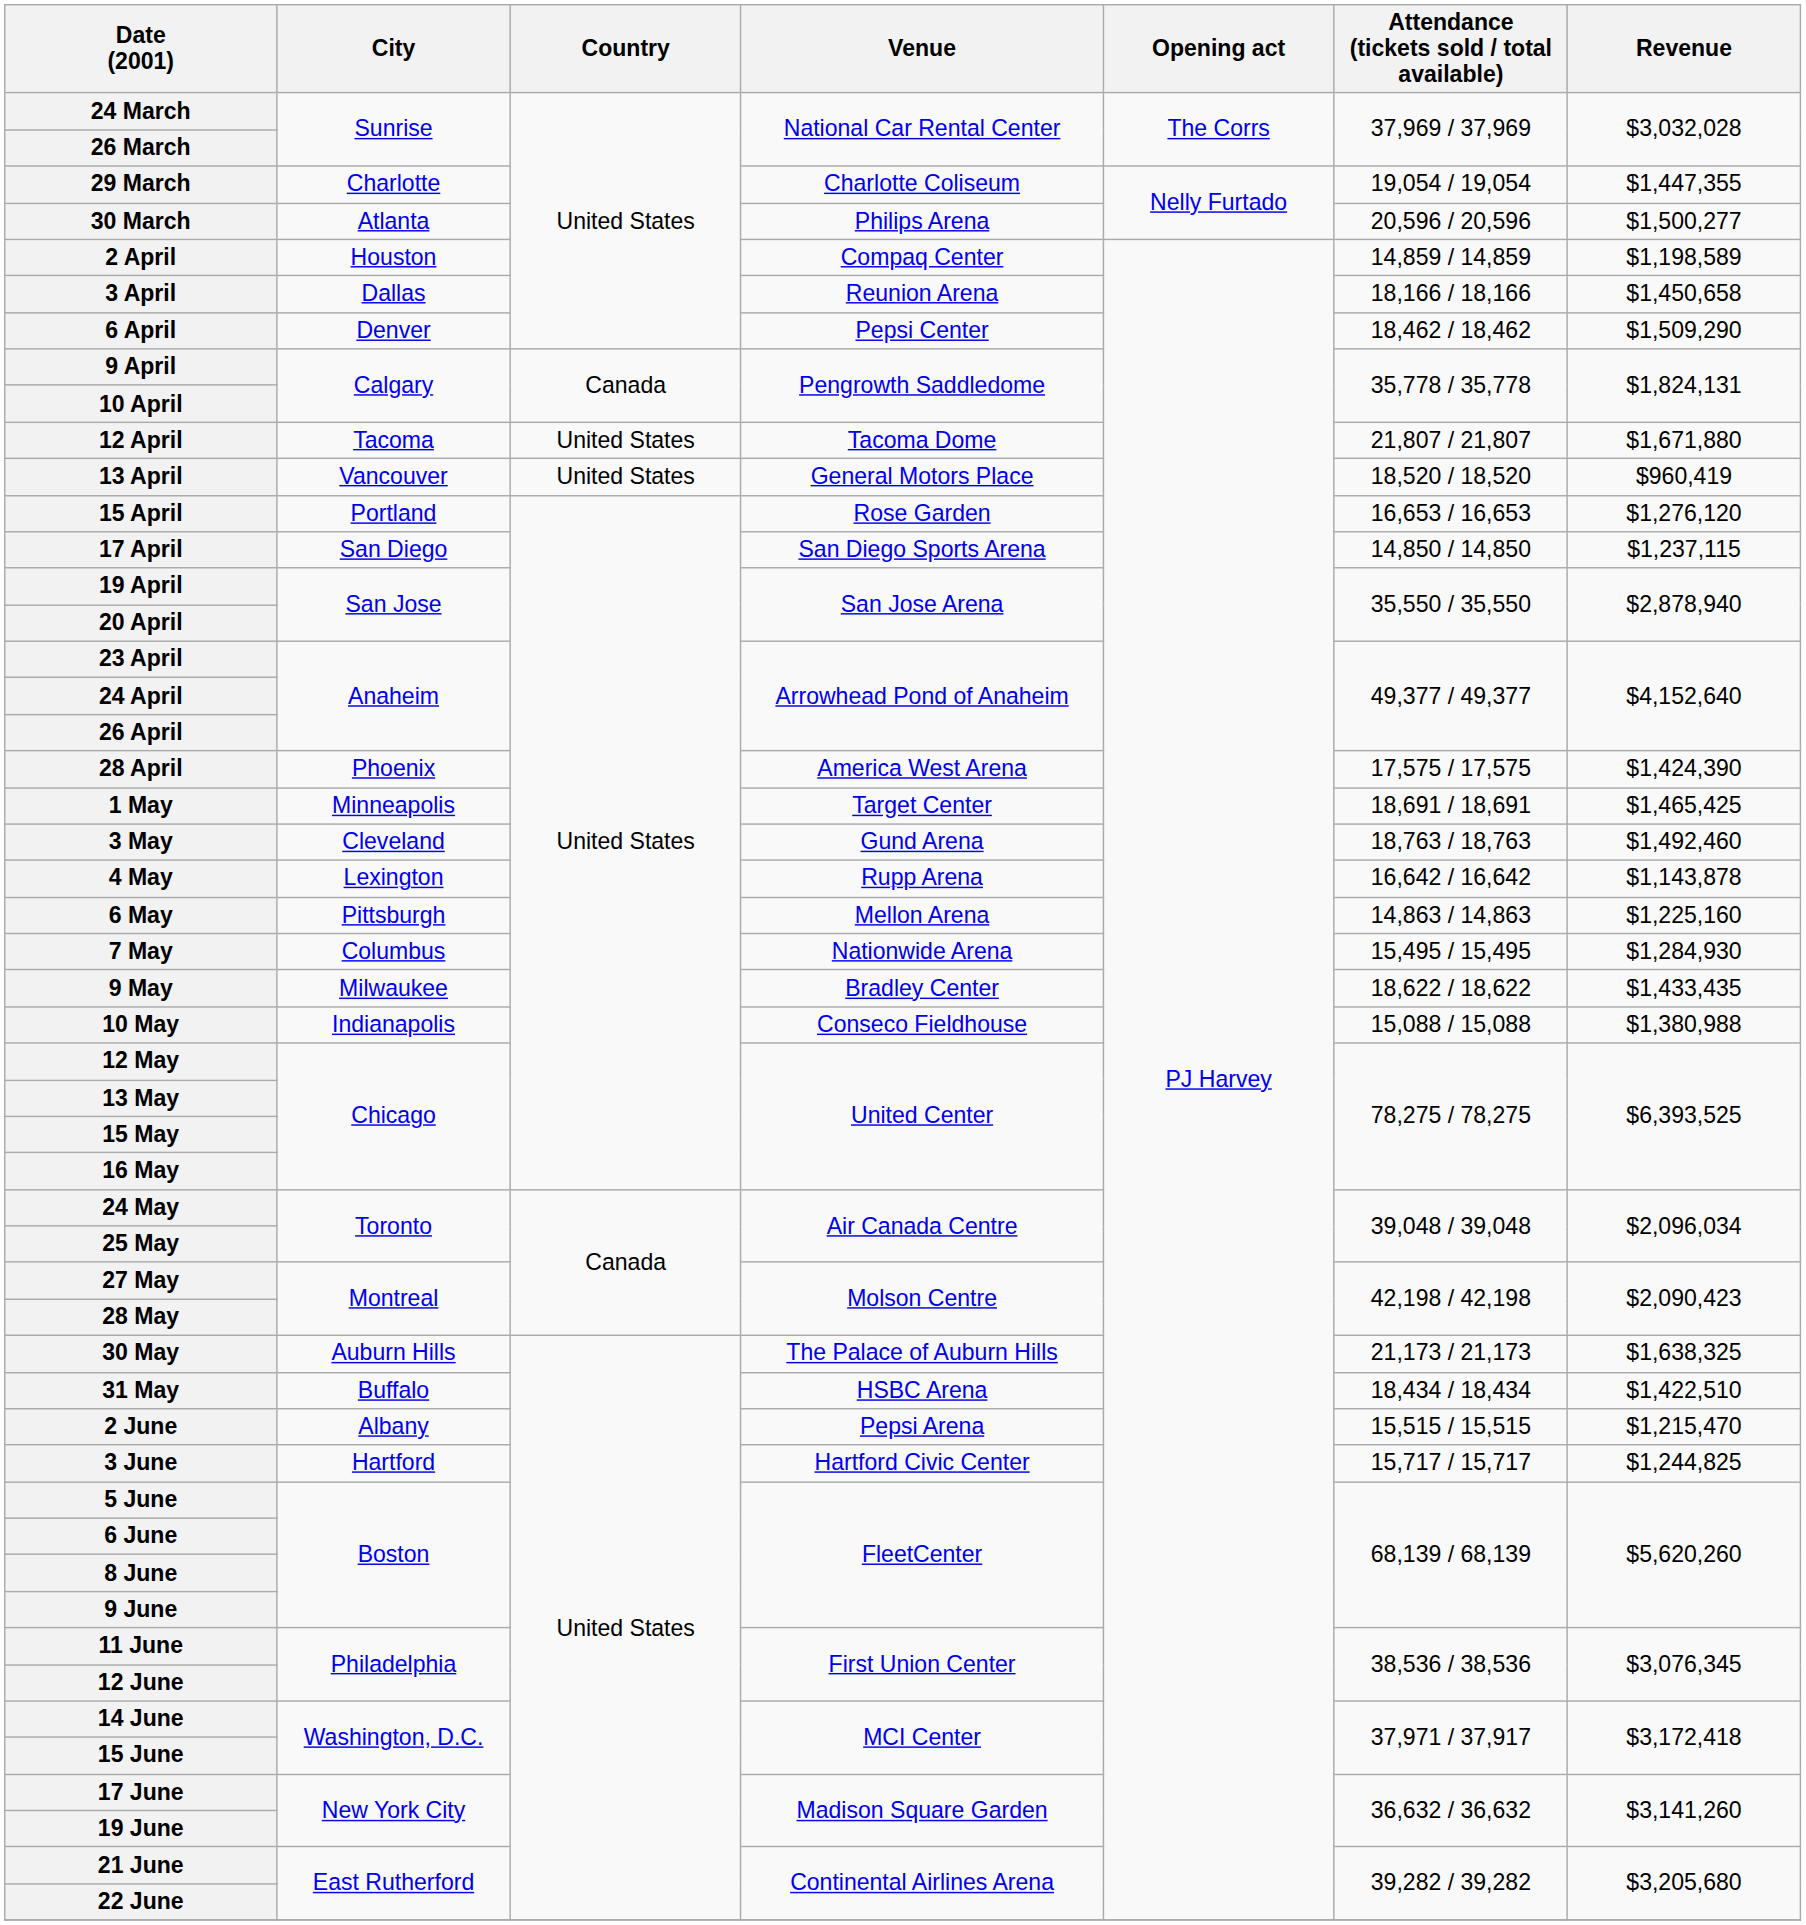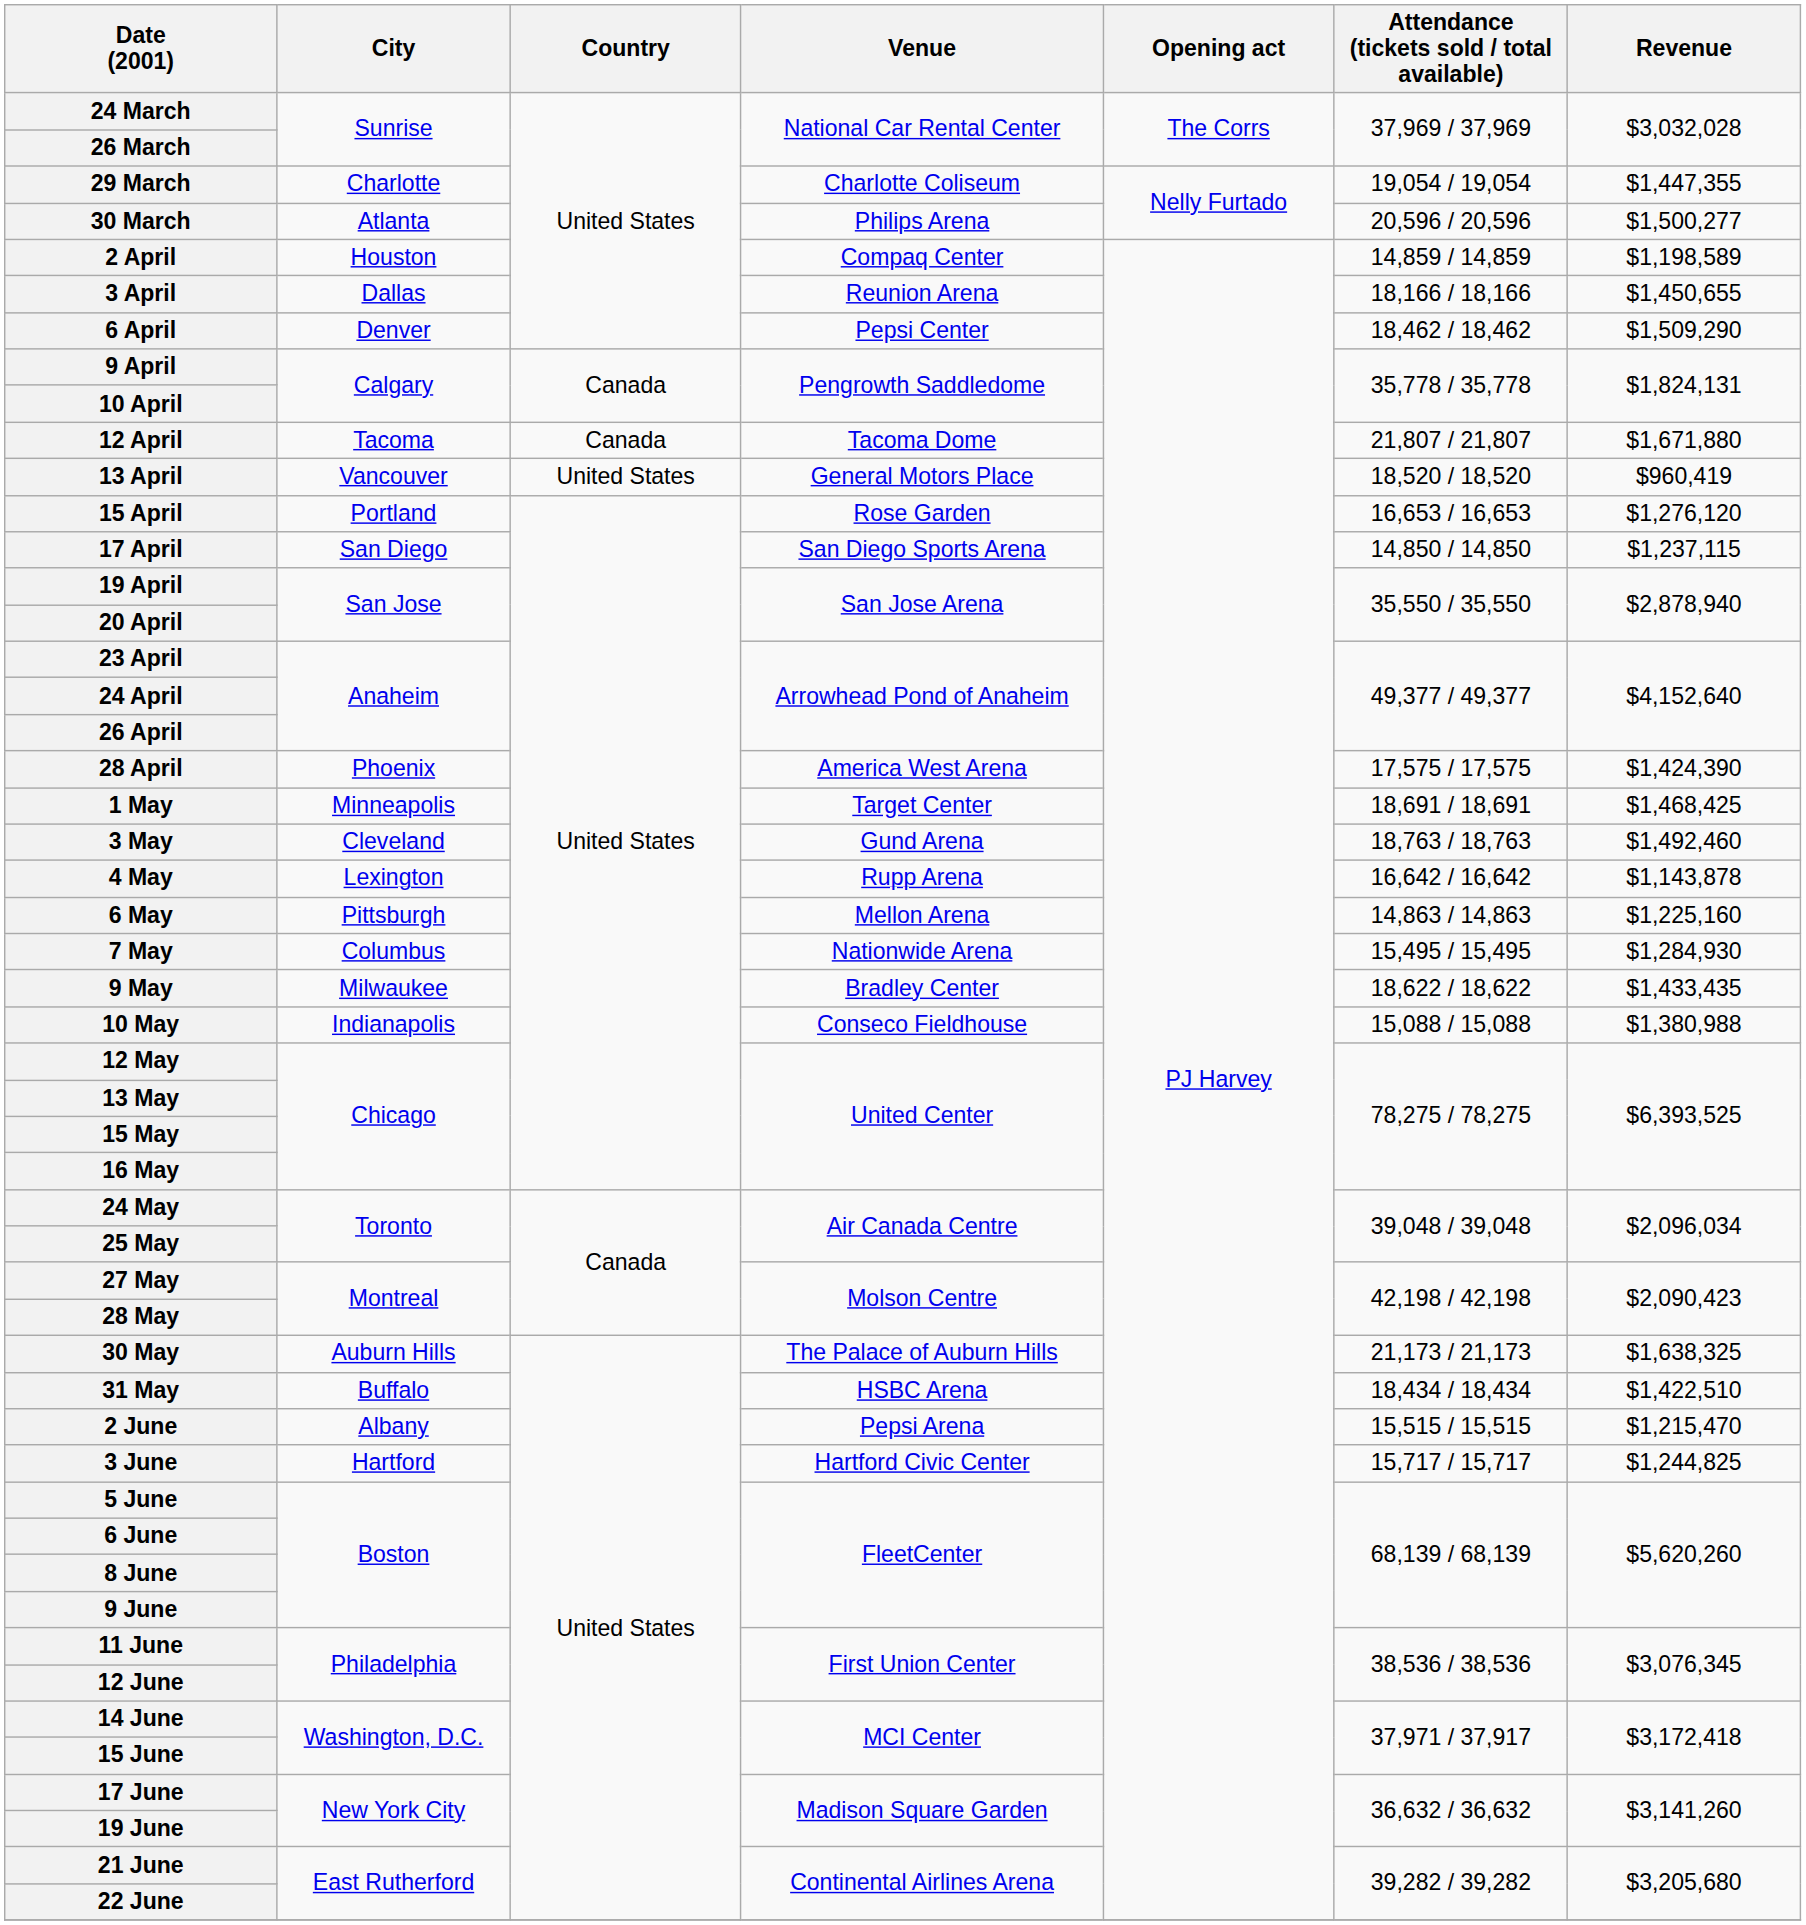 <table class="wikitable plainrowheaders" style="text-align:center;">
 <tr>
 <th scope="col" style="width:12em;">Date<br>(2001)</th>
 <th scope="col" style="width:10em;">City</th>
 <th scope="col" style="width:10em;">Country</th>
 <th scope="col" style="width:16em;">Venue</th>
 <th scope="col" style="width:10em;">Opening act</th>
 <th scope="col" style="width:10em;">Attendance <br>(tickets sold / total available)</th>
 <th scope="col" style="width:10em;">Revenue</th>
 </tr>
 <tr>
 <th scope="row" style="text-align:center;">24 March</th>
 <td rowspan="2"><a href='#'>Sunrise</a></td>
 <td rowspan="7">United States</td>
 <td rowspan="2"><a href='#'>National Car Rental Center</a></td>
 <td rowspan="2"><a href='#'>The Corrs</a></td>
 <td rowspan="2">37,969 / 37,969</td>
 <td rowspan="2">$3,032,028</td>
 </tr>
 <tr>
 <th scope="row" style="text-align:center;">26 March</th>
 </tr>
 <tr>
 <th scope="row" style="text-align:center;">29 March</th>
 <td><a href='#'>Charlotte</a></td>
 <td><a href='#'>Charlotte Coliseum</a></td>
 <td rowspan="2"><a href='#'>Nelly Furtado</a></td>
 <td>19,054 / 19,054</td>
 <td>$1,447,355</td>
 </tr>
 <tr>
 <th scope="row" style="text-align:center;">30 March</th>
 <td><a href='#'>Atlanta</a></td>
 <td><a href='#'>Philips Arena</a></td>
 <td>20,596 / 20,596</td>
 <td>$1,500,277</td>
 </tr>
 <tr>
 <th scope="row" style="text-align:center;">2 April</th>
 <td><a href='#'>Houston</a></td>
 <td><a href='#'>Compaq Center</a></td>
 <td rowspan="46"><a href='#'>PJ Harvey</a></td>
 <td>14,859 / 14,859</td>
 <td>$1,198,589</td>
 </tr>
 <tr>
 <th scope="row" style="text-align:center;">3 April</th>
 <td><a href='#'>Dallas</a></td>
 <td><a href='#'>Reunion Arena</a></td>
 <td>18,166 / 18,166</td>
-<td>$1,450,658</td>
+<td>$1,450,655</td>
 </tr>
 <tr>
 <th scope="row" style="text-align:center;">6 April</th>
 <td><a href='#'>Denver</a></td>
 <td><a href='#'>Pepsi Center</a></td>
 <td>18,462 / 18,462</td>
 <td>$1,509,290</td>
 </tr>
 <tr>
 <th scope="row" style="text-align:center;">9 April</th>
 <td rowspan="2"><a href='#'>Calgary</a></td>
 <td rowspan="2">Canada</td>
 <td rowspan="2"><a href='#'>Pengrowth Saddledome</a></td>
 <td rowspan="2">35,778 / 35,778</td>
 <td rowspan="2">$1,824,131</td>
 </tr>
 <tr>
 <th scope="row" style="text-align:center;">10 April</th>
 </tr>
 <tr>
 <th scope="row" style="text-align:center;">12 April</th>
 <td><a href='#'>Tacoma</a></td>
-<td>United States</td>
+<td>Canada</td>
 <td><a href='#'>Tacoma Dome</a></td>
 <td>21,807 / 21,807</td>
 <td>$1,671,880</td>
 </tr>
 <tr>
 <th scope="row" style="text-align:center;">13 April</th>
 <td><a href='#'>Vancouver</a></td>
 <td>United States</td>
 <td><a href='#'>General Motors Place</a></td>
 <td>18,520 / 18,520</td>
 <td>$960,419</td>
 </tr>
 <tr>
 <th scope="row" style="text-align:center;">15 April</th>
 <td><a href='#'>Portland</a></td>
 <td rowspan="19">United States</td>
 <td><a href='#'>Rose Garden</a></td>
 <td>16,653 / 16,653</td>
 <td>$1,276,120</td>
 </tr>
 <tr>
 <th scope="row" style="text-align:center;">17 April</th>
 <td><a href='#'>San Diego</a></td>
 <td><a href='#'>San Diego Sports Arena</a></td>
 <td>14,850 / 14,850</td>
 <td>$1,237,115</td>
 </tr>
 <tr>
 <th scope="row" style="text-align:center;">19 April</th>
 <td rowspan="2"><a href='#'>San Jose</a></td>
 <td rowspan="2"><a href='#'>San Jose Arena</a></td>
 <td rowspan="2">35,550 / 35,550</td>
 <td rowspan="2">$2,878,940</td>
 </tr>
 <tr>
 <th scope="row" style="text-align:center;">20 April</th>
 </tr>
 <tr>
 <th scope="row" style="text-align:center;">23 April</th>
 <td rowspan="3"><a href='#'>Anaheim</a></td>
 <td rowspan="3"><a href='#'>Arrowhead Pond of Anaheim</a></td>
 <td rowspan="3">49,377 / 49,377</td>
 <td rowspan="3">$4,152,640</td>
 </tr>
 <tr>
 <th scope="row" style="text-align:center;">24 April</th>
 </tr>
 <tr>
 <th scope="row" style="text-align:center;">26 April</th>
 </tr>
 <tr>
 <th scope="row" style="text-align:center;">28 April</th>
 <td><a href='#'>Phoenix</a></td>
 <td><a href='#'>America West Arena</a></td>
 <td>17,575 / 17,575</td>
 <td>$1,424,390</td>
 </tr>
 <tr>
 <th scope="row" style="text-align:center;">1 May</th>
 <td><a href='#'>Minneapolis</a></td>
 <td><a href='#'>Target Center</a></td>
 <td>18,691 / 18,691</td>
-<td>$1,465,425</td>
+<td>$1,468,425</td>
 </tr>
 <tr>
 <th scope="row" style="text-align:center;">3 May</th>
 <td><a href='#'>Cleveland</a></td>
 <td><a href='#'>Gund Arena</a></td>
 <td>18,763 / 18,763</td>
 <td>$1,492,460</td>
 </tr>
 <tr>
 <th scope="row" style="text-align:center;">4 May</th>
 <td><a href='#'>Lexington</a></td>
 <td><a href='#'>Rupp Arena</a></td>
 <td>16,642 / 16,642</td>
 <td>$1,143,878</td>
 </tr>
 <tr>
 <th scope="row" style="text-align:center;">6 May</th>
 <td><a href='#'>Pittsburgh</a></td>
 <td><a href='#'>Mellon Arena</a></td>
 <td>14,863 / 14,863</td>
 <td>$1,225,160</td>
 </tr>
 <tr>
 <th scope="row" style="text-align:center;">7 May</th>
 <td><a href='#'>Columbus</a></td>
 <td><a href='#'>Nationwide Arena</a></td>
 <td>15,495 / 15,495</td>
 <td>$1,284,930</td>
 </tr>
 <tr>
 <th scope="row" style="text-align:center;">9 May</th>
 <td><a href='#'>Milwaukee</a></td>
 <td><a href='#'>Bradley Center</a></td>
 <td>18,622 / 18,622</td>
 <td>$1,433,435</td>
 </tr>
 <tr>
 <th scope="row" style="text-align:center;">10 May</th>
 <td><a href='#'>Indianapolis</a></td>
 <td><a href='#'>Conseco Fieldhouse</a></td>
 <td>15,088 / 15,088</td>
 <td>$1,380,988</td>
 </tr>
 <tr>
 <th scope="row" style="text-align:center;">12 May</th>
 <td rowspan="4"><a href='#'>Chicago</a></td>
 <td rowspan="4"><a href='#'>United Center</a></td>
 <td rowspan="4">78,275 / 78,275</td>
 <td rowspan="4">$6,393,525</td>
 </tr>
 <tr>
 <th scope="row" style="text-align:center;">13 May</th>
 </tr>
 <tr>
 <th scope="row" style="text-align:center;">15 May</th>
 </tr>
 <tr>
 <th scope="row" style="text-align:center;">16 May</th>
 </tr>
 <tr>
 <th scope="row" style="text-align:center;">24 May</th>
 <td rowspan="2"><a href='#'>Toronto</a></td>
 <td rowspan="4">Canada</td>
 <td rowspan="2"><a href='#'>Air Canada Centre</a></td>
 <td rowspan="2">39,048 / 39,048</td>
 <td rowspan="2">$2,096,034</td>
 </tr>
 <tr>
 <th scope="row" style="text-align:center;">25 May</th>
 </tr>
 <tr>
 <th scope="row" style="text-align:center;">27 May</th>
 <td rowspan="2"><a href='#'>Montreal</a></td>
 <td rowspan="2"><a href='#'>Molson Centre</a></td>
 <td rowspan="2">42,198 / 42,198</td>
 <td rowspan="2">$2,090,423</td>
 </tr>
 <tr>
 <th scope="row" style="text-align:center;">28 May</th>
 </tr>
 <tr>
 <th scope="row" style="text-align:center;">30 May</th>
 <td><a href='#'>Auburn Hills</a></td>
 <td rowspan="16">United States</td>
 <td><a href='#'>The Palace of Auburn Hills</a></td>
 <td>21,173 / 21,173</td>
 <td>$1,638,325</td>
 </tr>
 <tr>
 <th scope="row" style="text-align:center;">31 May</th>
 <td><a href='#'>Buffalo</a></td>
 <td><a href='#'>HSBC Arena</a></td>
 <td>18,434 / 18,434</td>
 <td>$1,422,510</td>
 </tr>
 <tr>
 <th scope="row" style="text-align:center;">2 June</th>
 <td><a href='#'>Albany</a></td>
 <td><a href='#'>Pepsi Arena</a></td>
 <td>15,515 / 15,515</td>
 <td>$1,215,470</td>
 </tr>
 <tr>
 <th scope="row" style="text-align:center;">3 June</th>
 <td><a href='#'>Hartford</a></td>
 <td><a href='#'>Hartford Civic Center</a></td>
 <td>15,717 / 15,717</td>
 <td>$1,244,825</td>
 </tr>
 <tr>
 <th scope="row" style="text-align:center;">5 June</th>
 <td rowspan="4"><a href='#'>Boston</a></td>
 <td rowspan="4"><a href='#'>FleetCenter</a></td>
 <td rowspan="4">68,139 / 68,139</td>
 <td rowspan="4">$5,620,260</td>
 </tr>
 <tr>
 <th scope="row" style="text-align:center;">6 June</th>
 </tr>
 <tr>
 <th scope="row" style="text-align:center;">8 June</th>
 </tr>
 <tr>
 <th scope="row" style="text-align:center;">9 June</th>
 </tr>
 <tr>
 <th scope="row" style="text-align:center;">11 June</th>
 <td rowspan="2"><a href='#'>Philadelphia</a></td>
 <td rowspan="2"><a href='#'>First Union Center</a></td>
 <td rowspan="2">38,536 / 38,536</td>
 <td rowspan="2">$3,076,345</td>
 </tr>
 <tr>
 <th scope="row" style="text-align:center;">12 June</th>
 </tr>
 <tr>
 <th scope="row" style="text-align:center;">14 June</th>
 <td rowspan="2"><a href='#'>Washington, D.C.</a></td>
 <td rowspan="2"><a href='#'>MCI Center</a></td>
 <td rowspan="2">37,971 / 37,917</td>
 <td rowspan="2">$3,172,418</td>
 </tr>
 <tr>
 <th scope="row" style="text-align:center;">15 June</th>
 </tr>
 <tr>
 <th scope="row" style="text-align:center;">17 June</th>
 <td rowspan="2"><a href='#'>New York City</a></td>
 <td rowspan="2"><a href='#'>Madison Square Garden</a></td>
 <td rowspan="2">36,632 / 36,632</td>
 <td rowspan="2">$3,141,260</td>
 </tr>
 <tr>
 <th scope="row" style="text-align:center;">19 June</th>
 </tr>
 <tr>
 <th scope="row" style="text-align:center;">21 June</th>
 <td rowspan="2"><a href='#'>East Rutherford</a></td>
 <td rowspan="2"><a href='#'>Continental Airlines Arena</a></td>
 <td rowspan="2">39,282 / 39,282</td>
 <td rowspan="2">$3,205,680</td>
 </tr>
 <tr>
 <th scope="row" style="text-align:center;">22 June</th>
 </tr>
 <tr>
 </tr>
 </table>
